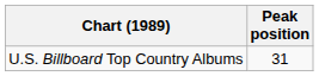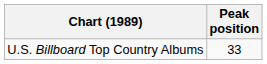 <table class="wikitable">
 <tr>
 <th>Chart (1989)</th>
 <th>Peak<br>position</th>
 </tr>
 <tr>
 <td>U.S. <em>Billboard</em> Top Country Albums</td>
-<td align="center">31</td>
+<td align="center">33</td>
 </tr>
 </table>
